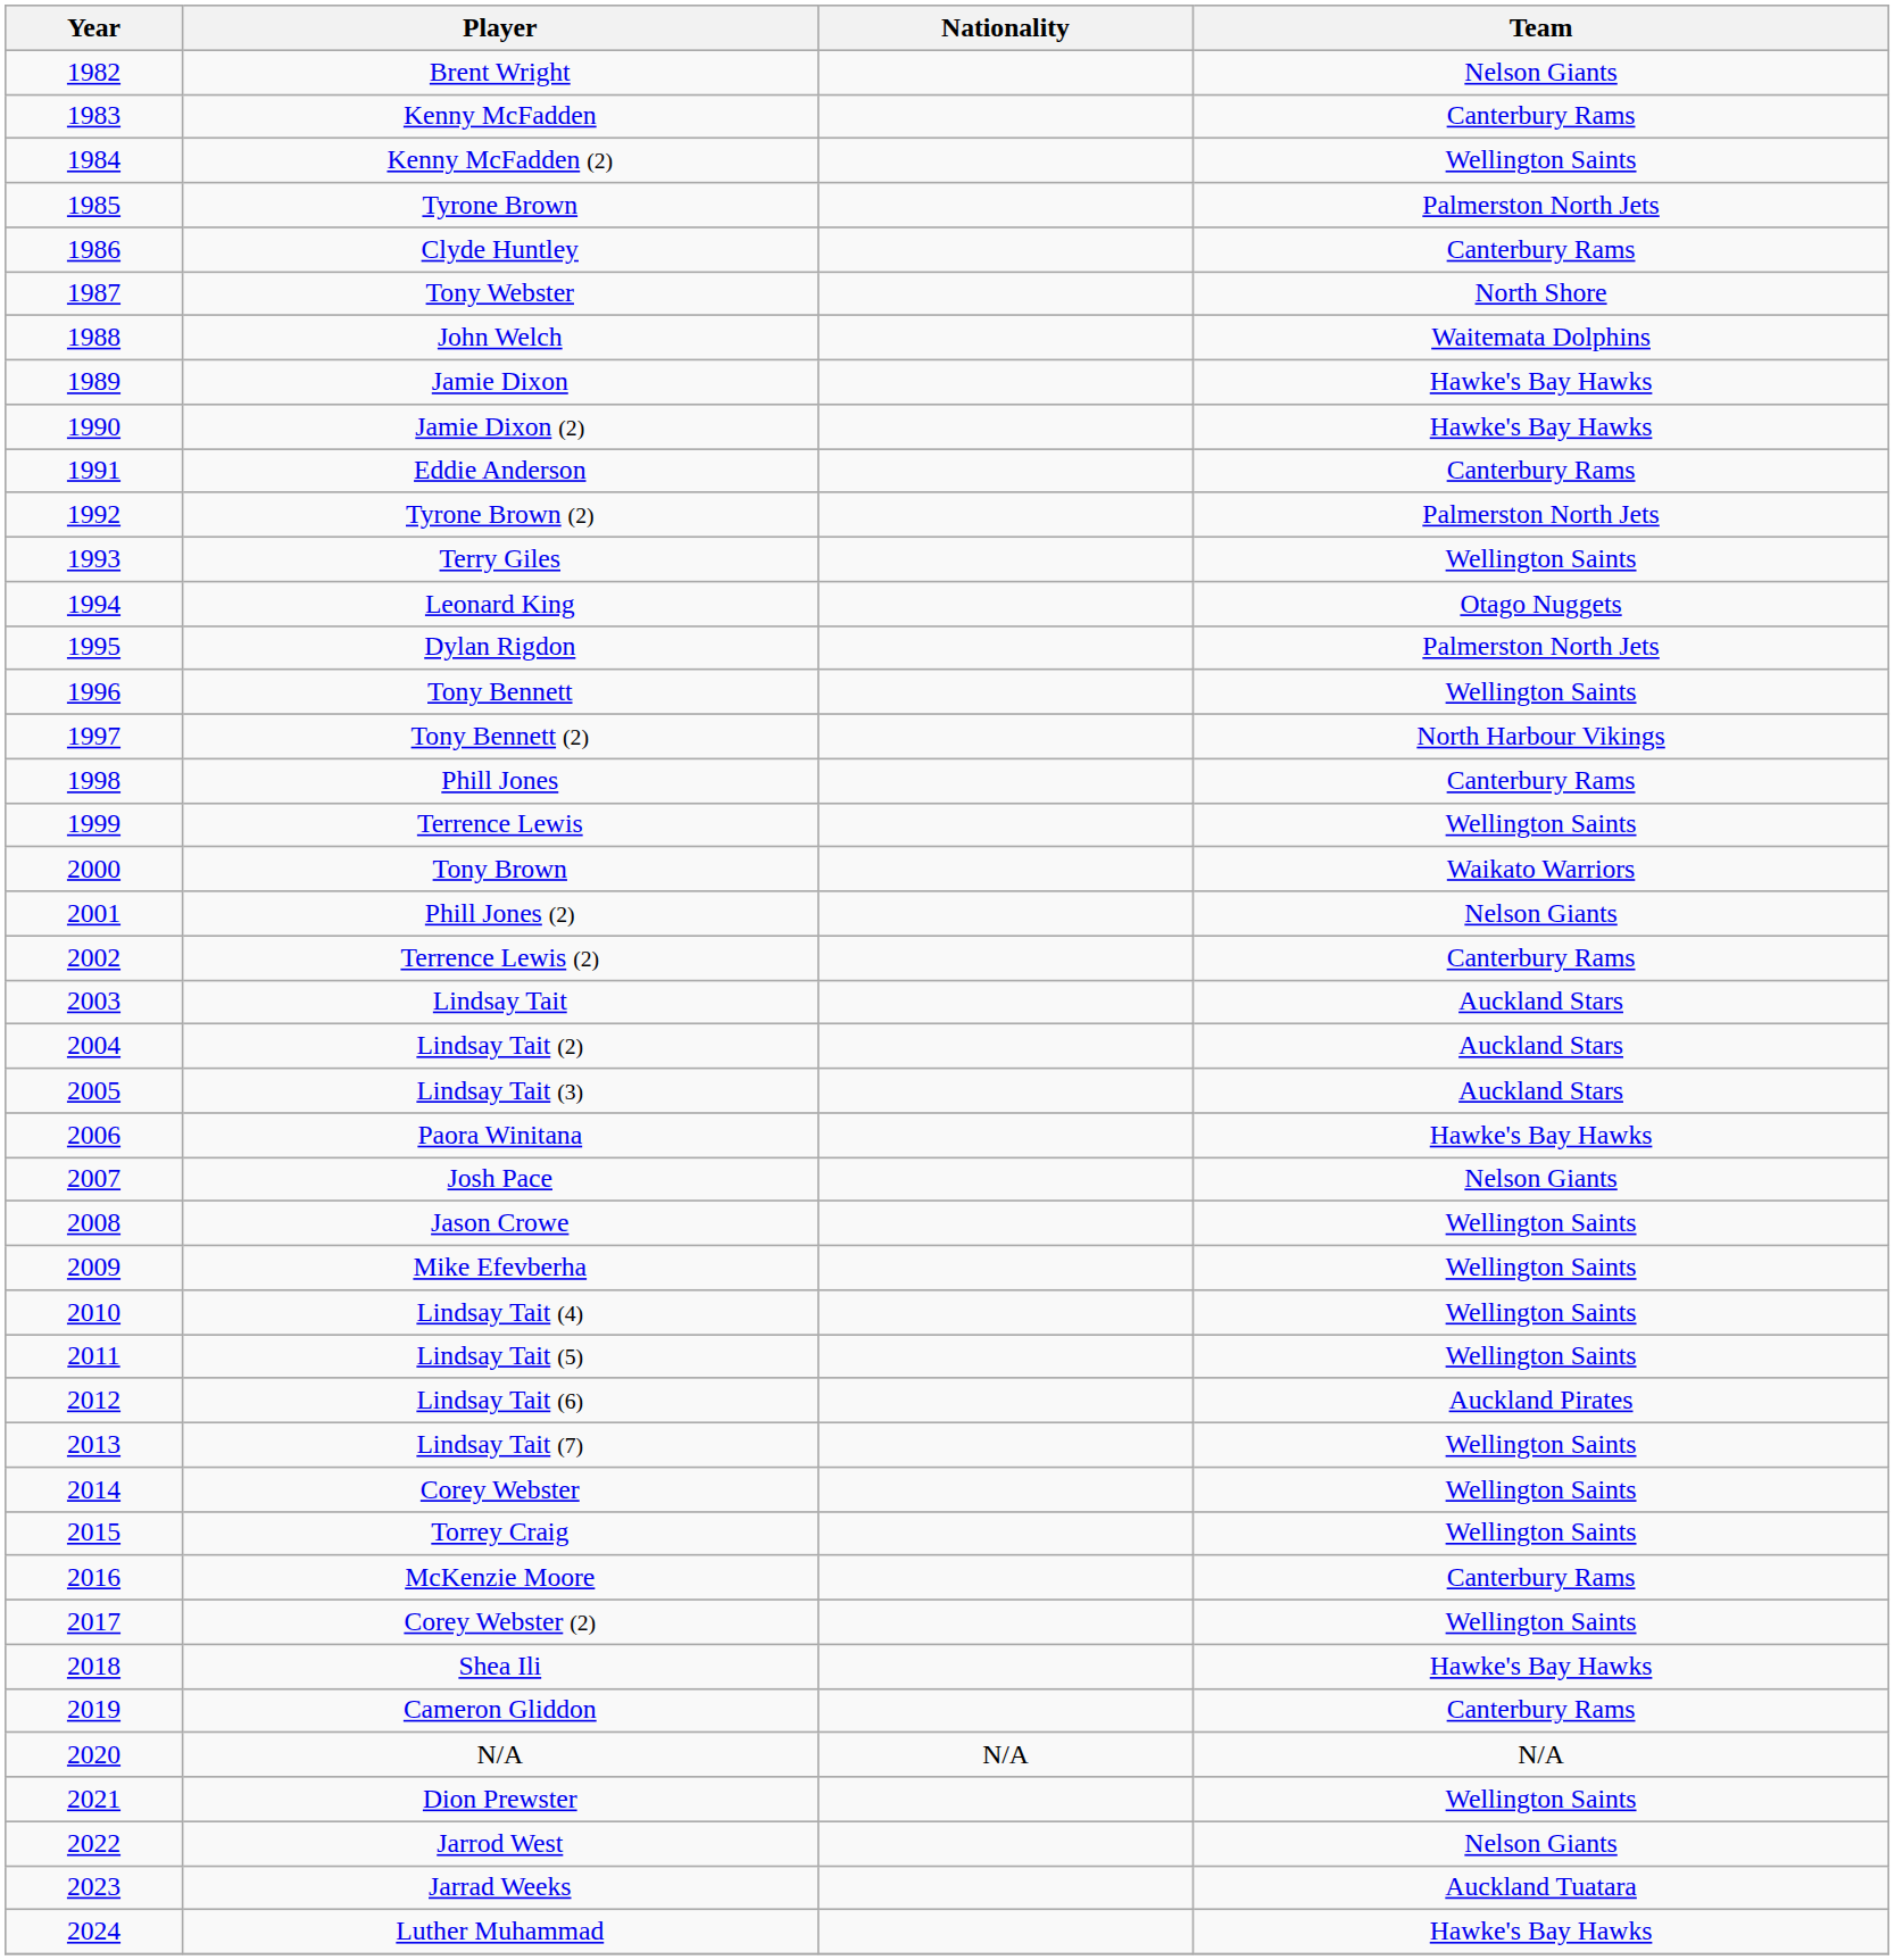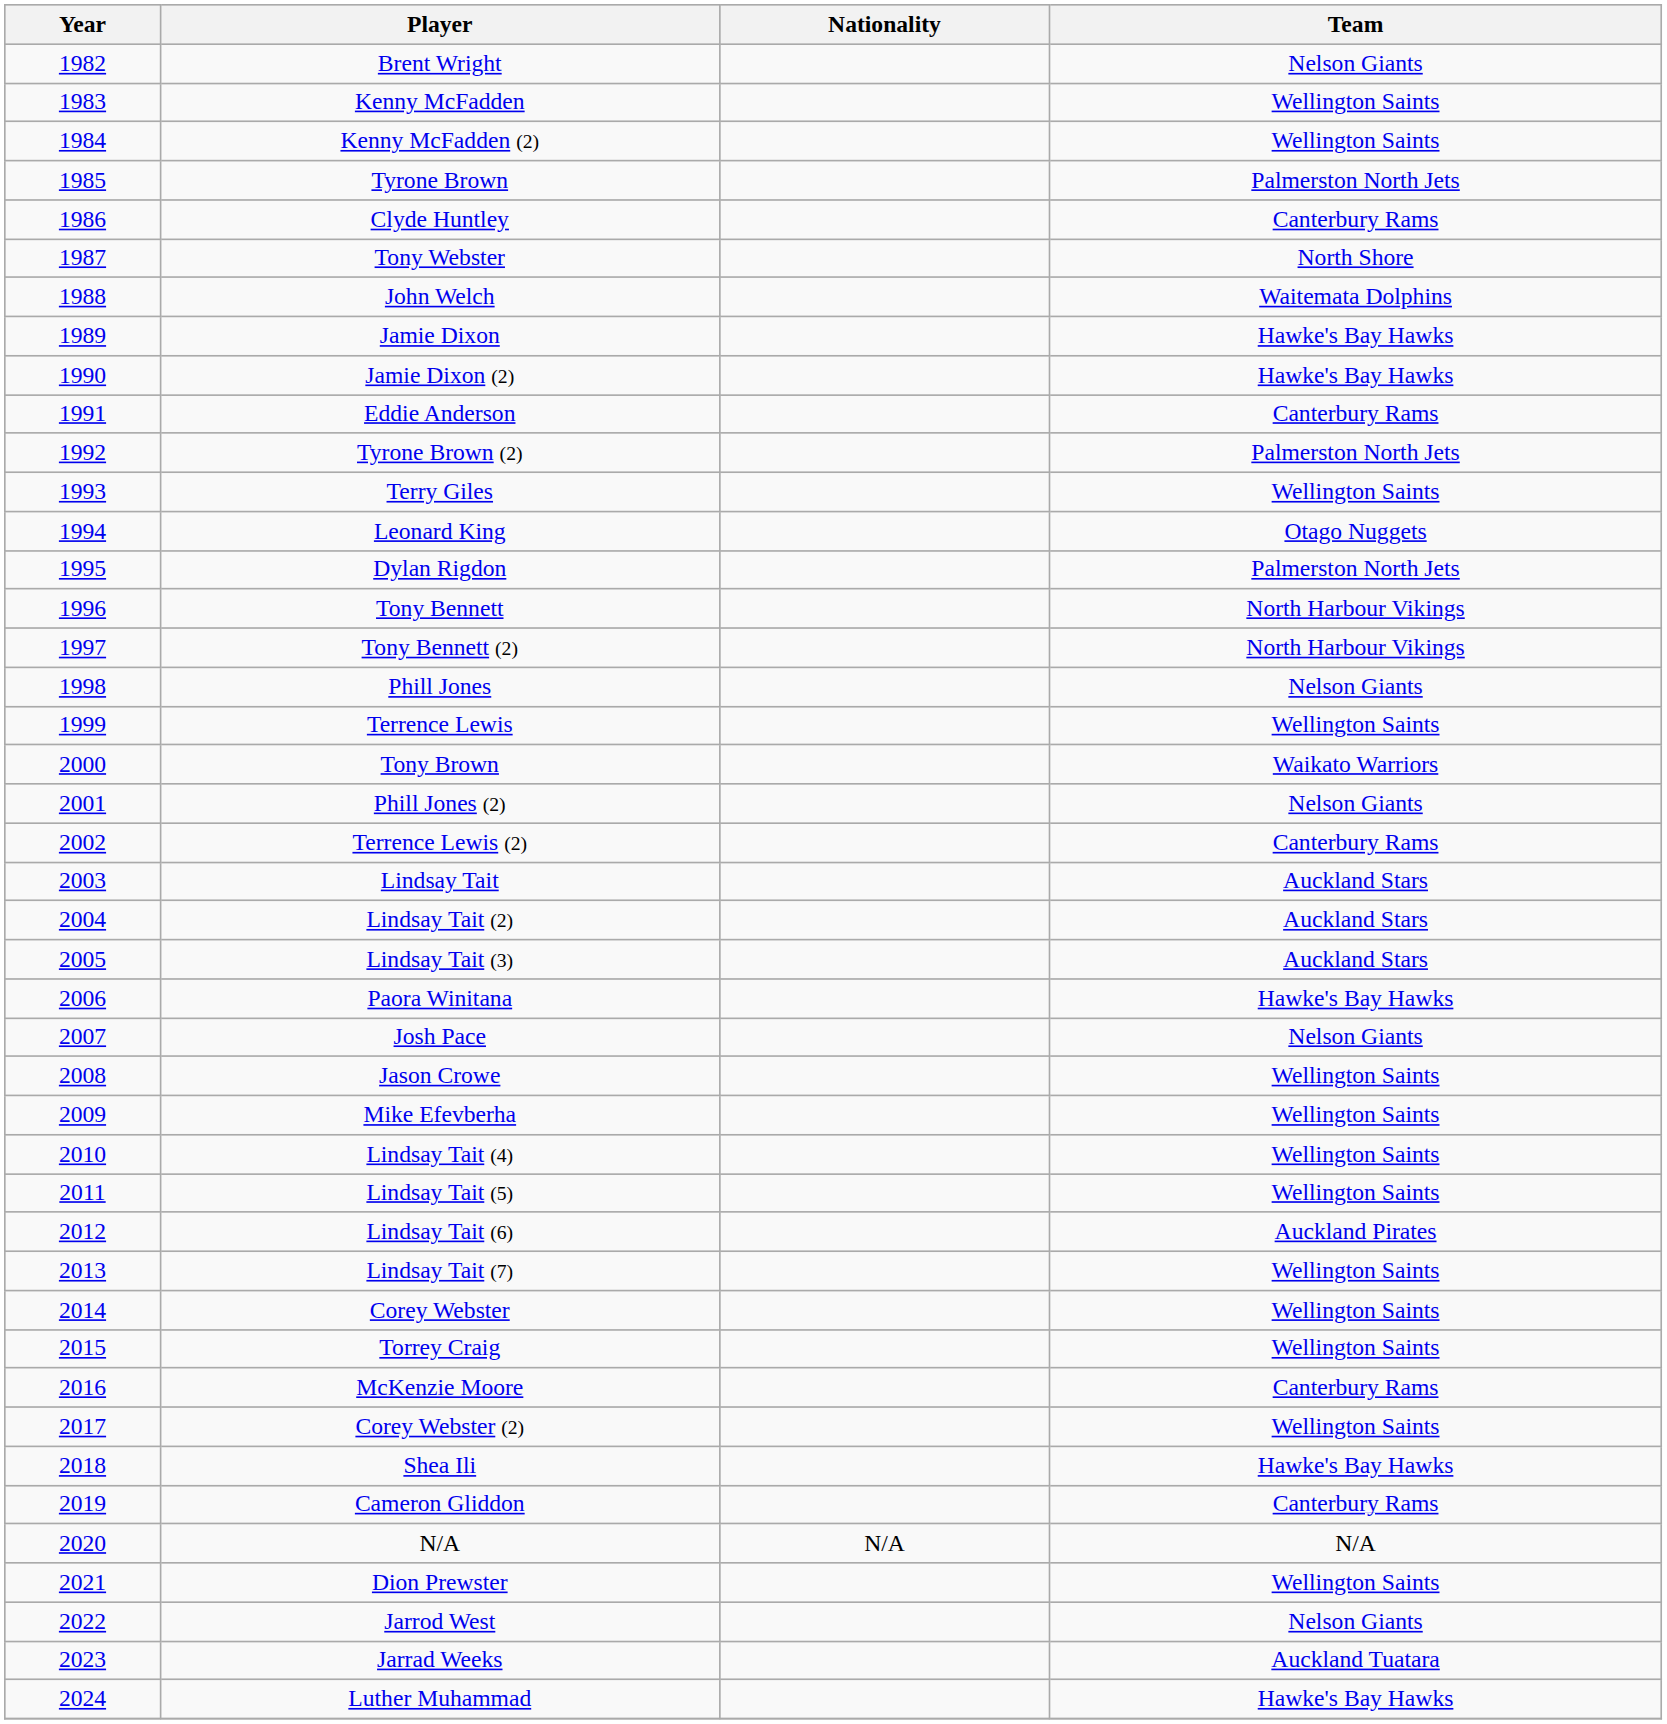 <table class="wikitable" style="width: 80%; text-align:center; font-size:90%">
 <tr>
 <th>Year</th>
 <th>Player</th>
 <th>Nationality</th>
 <th>Team</th>
 </tr>
 <tr>
 <td><a href='#'>1982</a></td>
 <td><a href='#'>Brent Wright</a></td>
 <td></td>
 <td><a href='#'>Nelson Giants</a></td>
 </tr>
 <tr>
 <td><a href='#'>1983</a></td>
 <td><a href='#'>Kenny McFadden</a></td>
 <td></td>
-<td><a href='#'>Canterbury Rams</a></td>
+<td><a href='#'>Wellington Saints</a></td>
 </tr>
 <tr>
 <td><a href='#'>1984</a></td>
 <td><a href='#'>Kenny McFadden</a> <small>(2)</small></td>
 <td></td>
 <td><a href='#'>Wellington Saints</a></td>
 </tr>
 <tr>
 <td><a href='#'>1985</a></td>
 <td><a href='#'>Tyrone Brown</a></td>
 <td></td>
 <td><a href='#'>Palmerston North Jets</a></td>
 </tr>
 <tr>
 <td><a href='#'>1986</a></td>
 <td><a href='#'>Clyde Huntley</a></td>
 <td></td>
 <td><a href='#'>Canterbury Rams</a></td>
 </tr>
 <tr>
 <td><a href='#'>1987</a></td>
 <td><a href='#'>Tony Webster</a></td>
 <td></td>
 <td><a href='#'>North Shore</a></td>
 </tr>
 <tr>
 <td><a href='#'>1988</a></td>
 <td><a href='#'>John Welch</a></td>
 <td></td>
 <td><a href='#'>Waitemata Dolphins</a></td>
 </tr>
 <tr>
 <td><a href='#'>1989</a></td>
 <td><a href='#'>Jamie Dixon</a></td>
 <td></td>
 <td><a href='#'>Hawke's Bay Hawks</a></td>
 </tr>
 <tr>
 <td><a href='#'>1990</a></td>
 <td><a href='#'>Jamie Dixon</a> <small>(2)</small></td>
 <td></td>
 <td><a href='#'>Hawke's Bay Hawks</a></td>
 </tr>
 <tr>
 <td><a href='#'>1991</a></td>
 <td><a href='#'>Eddie Anderson</a></td>
 <td></td>
 <td><a href='#'>Canterbury Rams</a></td>
 </tr>
 <tr>
 <td><a href='#'>1992</a></td>
 <td><a href='#'>Tyrone Brown</a> <small>(2)</small></td>
 <td></td>
 <td><a href='#'>Palmerston North Jets</a></td>
 </tr>
 <tr>
 <td><a href='#'>1993</a></td>
 <td><a href='#'>Terry Giles</a></td>
 <td></td>
 <td><a href='#'>Wellington Saints</a></td>
 </tr>
 <tr>
 <td><a href='#'>1994</a></td>
 <td><a href='#'>Leonard King</a></td>
 <td></td>
 <td><a href='#'>Otago Nuggets</a></td>
 </tr>
 <tr>
 <td><a href='#'>1995</a></td>
 <td><a href='#'>Dylan Rigdon</a></td>
 <td></td>
 <td><a href='#'>Palmerston North Jets</a></td>
 </tr>
 <tr>
 <td><a href='#'>1996</a></td>
 <td><a href='#'>Tony Bennett</a></td>
 <td></td>
-<td><a href='#'>Wellington Saints</a></td>
+<td><a href='#'>North Harbour Vikings</a></td>
 </tr>
 <tr>
 <td><a href='#'>1997</a></td>
 <td><a href='#'>Tony Bennett</a> <small>(2)</small></td>
 <td></td>
 <td><a href='#'>North Harbour Vikings</a></td>
 </tr>
 <tr>
 <td><a href='#'>1998</a></td>
 <td><a href='#'>Phill Jones</a></td>
 <td></td>
-<td><a href='#'>Canterbury Rams</a></td>
+<td><a href='#'>Nelson Giants</a></td>
 </tr>
 <tr>
 <td><a href='#'>1999</a></td>
 <td><a href='#'>Terrence Lewis</a></td>
 <td></td>
 <td><a href='#'>Wellington Saints</a></td>
 </tr>
 <tr>
 <td><a href='#'>2000</a></td>
 <td><a href='#'>Tony Brown</a></td>
 <td></td>
 <td><a href='#'>Waikato Warriors</a></td>
 </tr>
 <tr>
 <td><a href='#'>2001</a></td>
 <td><a href='#'>Phill Jones</a> <small>(2)</small></td>
 <td></td>
 <td><a href='#'>Nelson Giants</a></td>
 </tr>
 <tr>
 <td><a href='#'>2002</a></td>
 <td><a href='#'>Terrence Lewis</a> <small>(2)</small></td>
 <td></td>
 <td><a href='#'>Canterbury Rams</a></td>
 </tr>
 <tr>
 <td><a href='#'>2003</a></td>
 <td><a href='#'>Lindsay Tait</a></td>
 <td></td>
 <td><a href='#'>Auckland Stars</a></td>
 </tr>
 <tr>
 <td><a href='#'>2004</a></td>
 <td><a href='#'>Lindsay Tait</a> <small>(2)</small></td>
 <td></td>
 <td><a href='#'>Auckland Stars</a></td>
 </tr>
 <tr>
 <td><a href='#'>2005</a></td>
 <td><a href='#'>Lindsay Tait</a> <small>(3)</small></td>
 <td></td>
 <td><a href='#'>Auckland Stars</a></td>
 </tr>
 <tr>
 <td><a href='#'>2006</a></td>
 <td><a href='#'>Paora Winitana</a></td>
 <td></td>
 <td><a href='#'>Hawke's Bay Hawks</a></td>
 </tr>
 <tr>
 <td><a href='#'>2007</a></td>
 <td><a href='#'>Josh Pace</a></td>
 <td></td>
 <td><a href='#'>Nelson Giants</a></td>
 </tr>
 <tr>
 <td><a href='#'>2008</a></td>
 <td><a href='#'>Jason Crowe</a></td>
 <td></td>
 <td><a href='#'>Wellington Saints</a></td>
 </tr>
 <tr>
 <td><a href='#'>2009</a></td>
 <td><a href='#'>Mike Efevberha</a></td>
 <td></td>
 <td><a href='#'>Wellington Saints</a></td>
 </tr>
 <tr>
 <td><a href='#'>2010</a></td>
 <td><a href='#'>Lindsay Tait</a> <small>(4)</small></td>
 <td></td>
 <td><a href='#'>Wellington Saints</a></td>
 </tr>
 <tr>
 <td><a href='#'>2011</a></td>
 <td><a href='#'>Lindsay Tait</a> <small>(5)</small></td>
 <td></td>
 <td><a href='#'>Wellington Saints</a></td>
 </tr>
 <tr>
 <td><a href='#'>2012</a></td>
 <td><a href='#'>Lindsay Tait</a> <small>(6)</small></td>
 <td></td>
 <td><a href='#'>Auckland Pirates</a></td>
 </tr>
 <tr>
 <td><a href='#'>2013</a></td>
 <td><a href='#'>Lindsay Tait</a> <small>(7)</small></td>
 <td></td>
 <td><a href='#'>Wellington Saints</a></td>
 </tr>
 <tr>
 <td><a href='#'>2014</a></td>
 <td><a href='#'>Corey Webster</a></td>
 <td></td>
 <td><a href='#'>Wellington Saints</a></td>
 </tr>
 <tr>
 <td><a href='#'>2015</a></td>
 <td><a href='#'>Torrey Craig</a></td>
 <td></td>
 <td><a href='#'>Wellington Saints</a></td>
 </tr>
 <tr>
 <td><a href='#'>2016</a></td>
 <td><a href='#'>McKenzie Moore</a></td>
 <td></td>
 <td><a href='#'>Canterbury Rams</a></td>
 </tr>
 <tr>
 <td><a href='#'>2017</a></td>
 <td><a href='#'>Corey Webster</a> <small>(2)</small></td>
 <td></td>
 <td><a href='#'>Wellington Saints</a></td>
 </tr>
 <tr>
 <td><a href='#'>2018</a></td>
 <td><a href='#'>Shea Ili</a></td>
 <td></td>
 <td><a href='#'>Hawke's Bay Hawks</a></td>
 </tr>
 <tr>
 <td><a href='#'>2019</a></td>
 <td><a href='#'>Cameron Gliddon</a></td>
 <td></td>
 <td><a href='#'>Canterbury Rams</a></td>
 </tr>
 <tr>
 <td><a href='#'>2020</a></td>
 <td>N/A</td>
 <td>N/A</td>
 <td>N/A</td>
 </tr>
 <tr>
 <td><a href='#'>2021</a></td>
 <td><a href='#'>Dion Prewster</a></td>
 <td></td>
 <td><a href='#'>Wellington Saints</a></td>
 </tr>
 <tr>
 <td><a href='#'>2022</a></td>
 <td><a href='#'>Jarrod West</a></td>
 <td></td>
 <td><a href='#'>Nelson Giants</a></td>
 </tr>
 <tr>
 <td><a href='#'>2023</a></td>
 <td><a href='#'>Jarrad Weeks</a></td>
 <td></td>
 <td><a href='#'>Auckland Tuatara</a></td>
 </tr>
 <tr>
 <td><a href='#'>2024</a></td>
 <td><a href='#'>Luther Muhammad</a></td>
 <td></td>
 <td><a href='#'>Hawke's Bay Hawks</a></td>
 </tr>
 <tr>
 </tr>
 </table>
